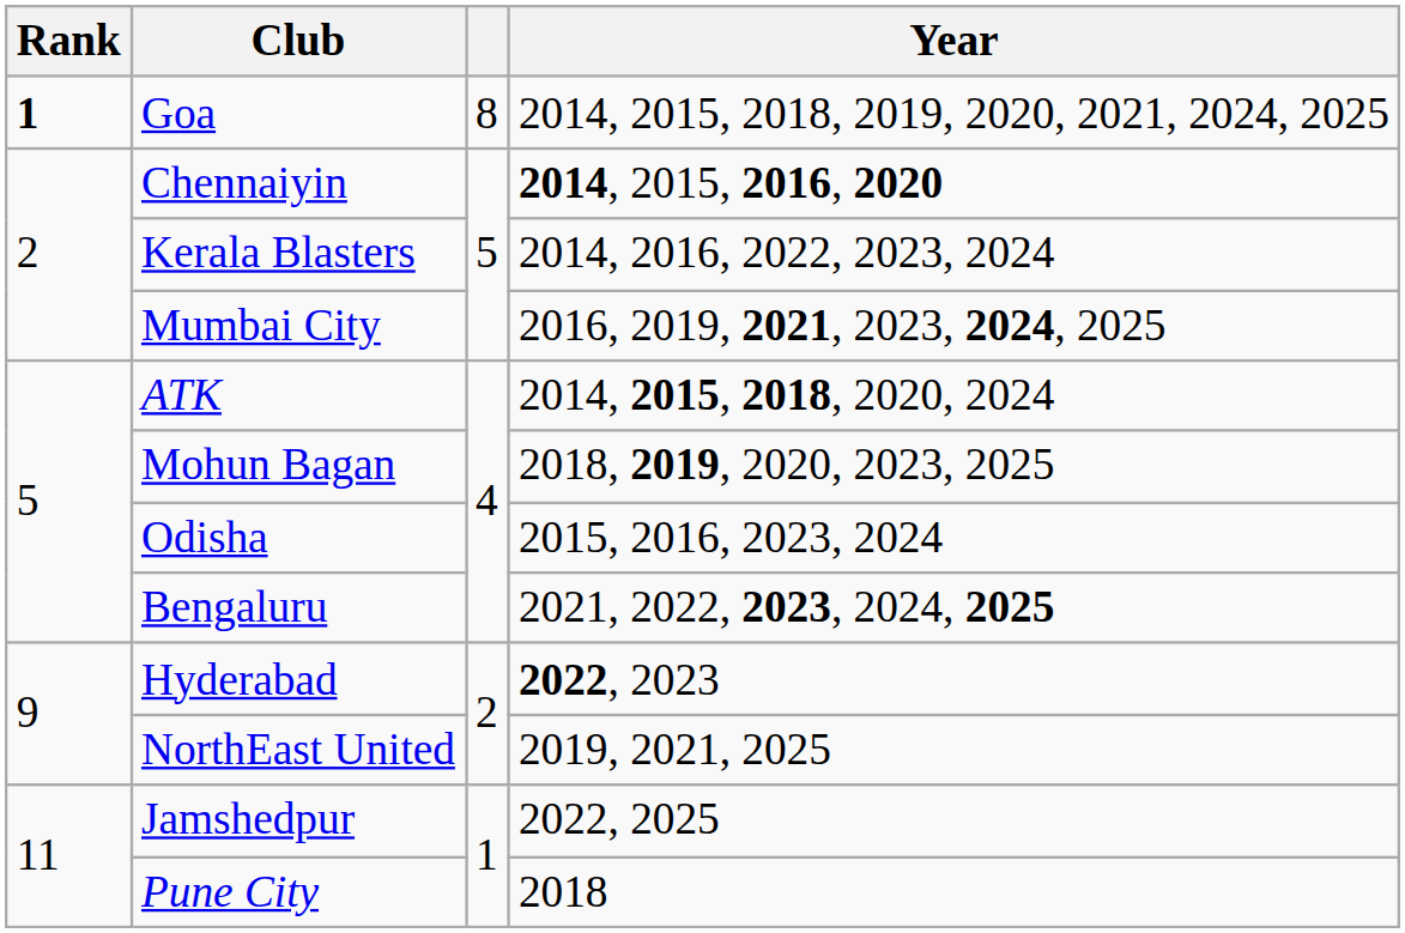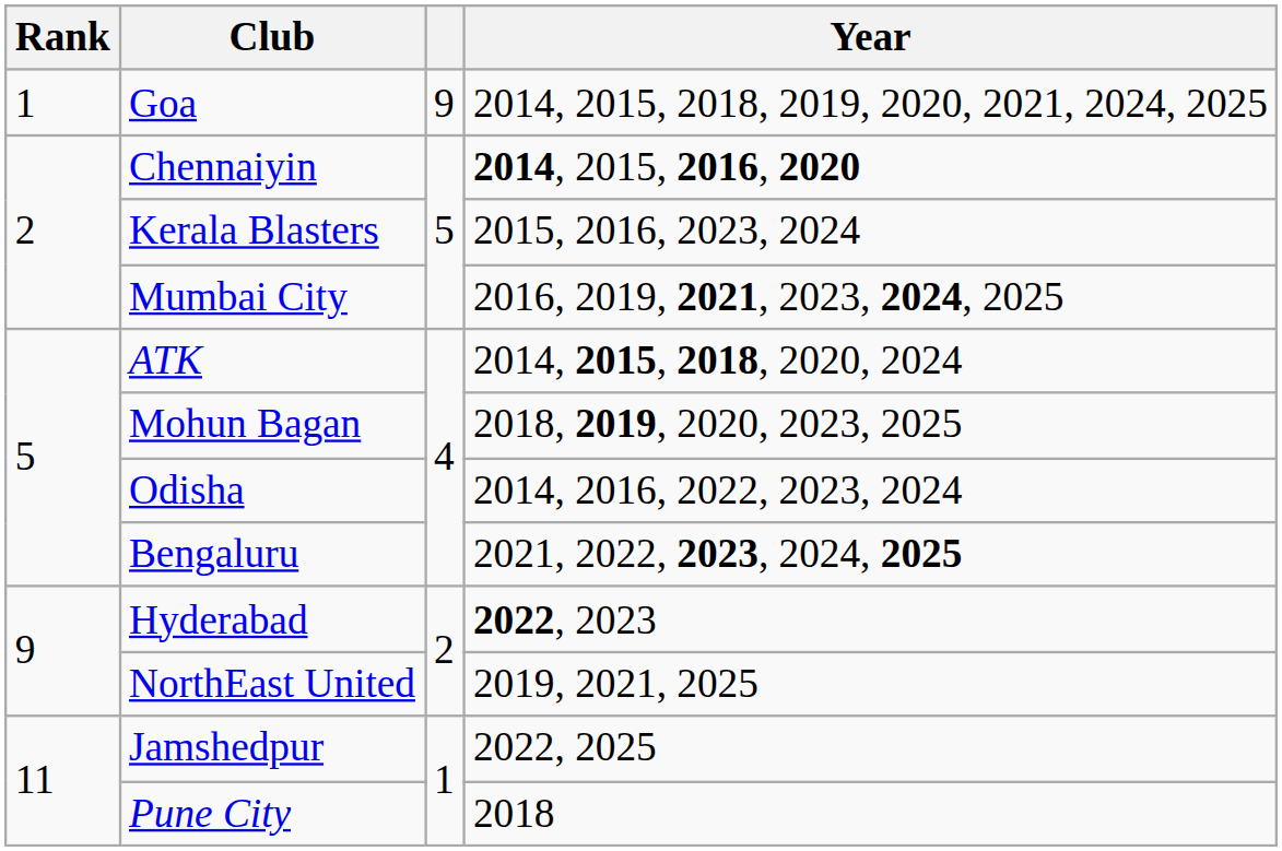 <table class="wikitable">
 <tr>
 <th>Rank</th>
 <th>Club</th>
 <th></th>
 <th>Year</th>
 </tr>
 <tr>
-<td><strong>1</strong></td>
+<td>1</td>
 <td><a href='#'>Goa</a></td>
-<td>8</td>
+<td>9</td>
 <td>2014, 2015, 2018, 2019, 2020, 2021, 2024, 2025</td>
 </tr>
 <tr>
 <td rowspan="3">2</td>
 <td><a href='#'>Chennaiyin</a></td>
 <td rowspan="3">5</td>
 <td><strong>2014</strong>, 2015, <strong>2016</strong>, <strong>2020</strong></td>
 </tr>
 <tr>
 <td><a href='#'>Kerala Blasters</a></td>
-<td>2014, 2016, 2022, 2023, 2024</td>
+<td>2015, 2016, 2023, 2024</td>
 </tr>
 <tr>
 <td><a href='#'>Mumbai City</a></td>
 <td>2016, 2019, <strong>2021</strong>, 2023, <strong>2024</strong>, 2025</td>
 </tr>
 <tr>
 <td rowspan="4">5</td>
 <td><a href='#'><em>ATK</em></a></td>
 <td rowspan="4">4</td>
 <td>2014, <strong>2015</strong>, <strong>2018</strong>, 2020, 2024</td>
 </tr>
 <tr>
 <td><a href='#'>Mohun Bagan</a></td>
 <td>2018, <strong>2019</strong>, 2020, 2023, 2025</td>
 </tr>
 <tr>
 <td><a href='#'>Odisha</a></td>
-<td>2015, 2016, 2023, 2024</td>
+<td>2014, 2016, 2022, 2023, 2024</td>
 </tr>
 <tr>
 <td><a href='#'>Bengaluru</a></td>
 <td>2021, 2022, <strong>2023</strong>, 2024, <strong>2025</strong></td>
 </tr>
 <tr>
 <td rowspan="2">9</td>
 <td><a href='#'>Hyderabad</a></td>
 <td rowspan="2">2</td>
 <td><strong>2022</strong>, 2023</td>
 </tr>
 <tr>
 <td><a href='#'>NorthEast United</a></td>
 <td>2019, 2021, 2025</td>
 </tr>
 <tr>
 <td rowspan="2">11</td>
 <td><a href='#'>Jamshedpur</a></td>
 <td rowspan="2">1</td>
 <td>2022, 2025</td>
 </tr>
 <tr>
 <td><a href='#'><em>Pune City</em></a></td>
 <td>2018</td>
 </tr>
 </table>
